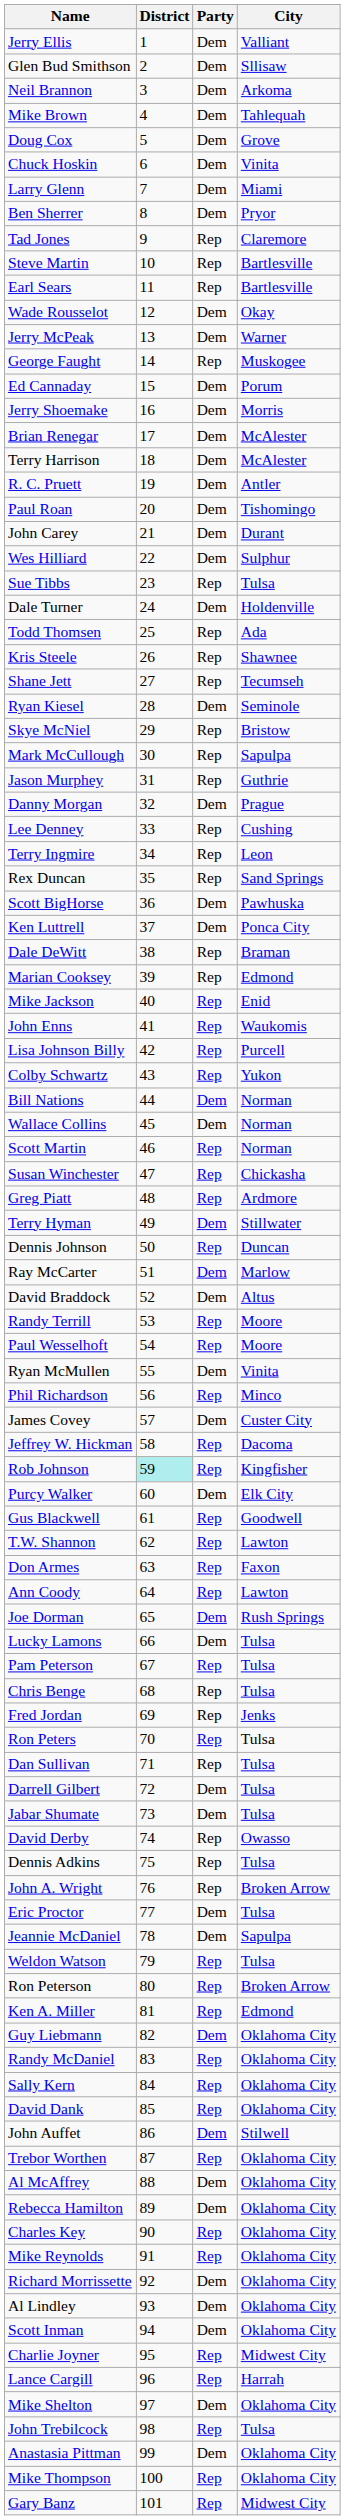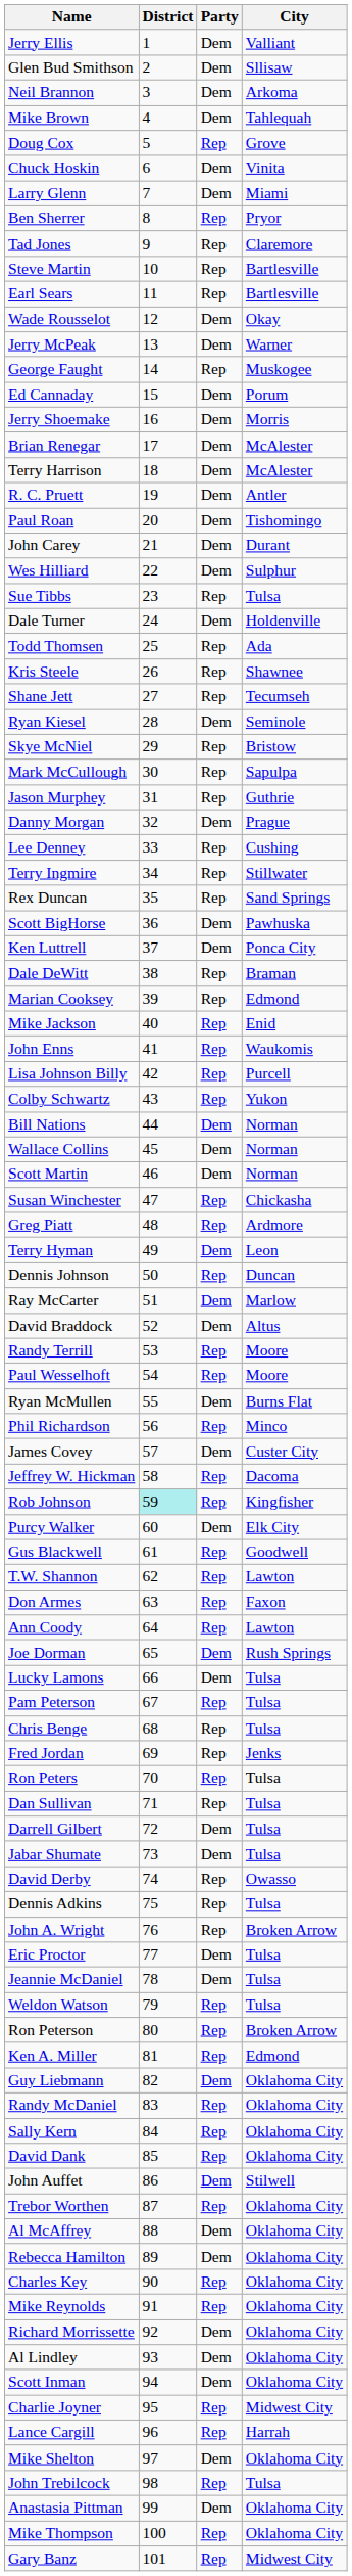 <table class="wikitable sortable">
 <tr>
 <th>Name</th>
 <th>District</th>
 <th>Party</th>
 <th>City</th>
 </tr>
 <tr>
 <td><a href='#'>Jerry Ellis</a></td>
 <td>1</td>
 <td>Dem</td>
 <td><a href='#'>Valliant</a></td>
 </tr>
 <tr>
 <td>Glen Bud Smithson</td>
 <td>2</td>
 <td>Dem</td>
 <td><a href='#'>Sllisaw</a></td>
 </tr>
 <tr>
 <td><a href='#'>Neil Brannon</a></td>
 <td>3</td>
 <td>Dem</td>
 <td><a href='#'>Arkoma</a></td>
 </tr>
 <tr>
 <td><a href='#'>Mike Brown</a></td>
 <td>4</td>
 <td>Dem</td>
 <td><a href='#'>Tahlequah</a></td>
 </tr>
 <tr>
 <td><a href='#'>Doug Cox</a></td>
 <td>5</td>
-<td>Dem</td>
+<td><a href='#'>Rep</a></td>
 <td><a href='#'>Grove</a></td>
 </tr>
 <tr>
 <td><a href='#'>Chuck Hoskin</a></td>
 <td>6</td>
 <td>Dem</td>
 <td><a href='#'>Vinita</a></td>
 </tr>
 <tr>
 <td><a href='#'>Larry Glenn</a></td>
 <td>7</td>
 <td>Dem</td>
 <td><a href='#'>Miami</a></td>
 </tr>
 <tr>
 <td><a href='#'>Ben Sherrer</a></td>
 <td>8</td>
-<td>Dem</td>
+<td><a href='#'>Rep</a></td>
 <td><a href='#'>Pryor</a></td>
 </tr>
 <tr>
 <td><a href='#'>Tad Jones</a></td>
 <td>9</td>
 <td>Rep</td>
 <td><a href='#'>Claremore</a></td>
 </tr>
 <tr>
 <td><a href='#'>Steve Martin</a></td>
 <td>10</td>
 <td>Rep</td>
 <td><a href='#'>Bartlesville</a></td>
 </tr>
 <tr>
 <td><a href='#'>Earl Sears</a></td>
 <td>11</td>
 <td>Rep</td>
 <td><a href='#'>Bartlesville</a></td>
 </tr>
 <tr>
 <td><a href='#'>Wade Rousselot</a></td>
 <td>12</td>
 <td>Dem</td>
 <td><a href='#'>Okay</a></td>
 </tr>
 <tr>
 <td><a href='#'>Jerry McPeak</a></td>
 <td>13</td>
 <td>Dem</td>
 <td><a href='#'>Warner</a></td>
 </tr>
 <tr>
 <td><a href='#'>George Faught</a></td>
 <td>14</td>
 <td>Rep</td>
 <td><a href='#'>Muskogee</a></td>
 </tr>
 <tr>
 <td><a href='#'>Ed Cannaday</a></td>
 <td>15</td>
 <td>Dem</td>
 <td><a href='#'>Porum</a></td>
 </tr>
 <tr>
 <td><a href='#'>Jerry Shoemake</a></td>
 <td>16</td>
 <td>Dem</td>
 <td><a href='#'>Morris</a></td>
 </tr>
 <tr>
 <td><a href='#'>Brian Renegar</a></td>
 <td>17</td>
 <td>Dem</td>
 <td><a href='#'>McAlester</a></td>
 </tr>
 <tr>
 <td>Terry Harrison</td>
 <td>18</td>
 <td>Dem</td>
 <td><a href='#'>McAlester</a></td>
 </tr>
 <tr>
 <td><a href='#'>R. C. Pruett</a></td>
 <td>19</td>
 <td>Dem</td>
 <td><a href='#'>Antler</a></td>
 </tr>
 <tr>
 <td><a href='#'>Paul Roan</a></td>
 <td>20</td>
 <td>Dem</td>
 <td><a href='#'>Tishomingo</a></td>
 </tr>
 <tr>
 <td>John Carey</td>
 <td>21</td>
 <td>Dem</td>
 <td><a href='#'>Durant</a></td>
 </tr>
 <tr>
 <td><a href='#'>Wes Hilliard</a></td>
 <td>22</td>
 <td>Dem</td>
 <td><a href='#'>Sulphur</a></td>
 </tr>
 <tr>
 <td><a href='#'>Sue Tibbs</a></td>
 <td>23</td>
 <td>Rep</td>
 <td><a href='#'>Tulsa</a></td>
 </tr>
 <tr>
 <td>Dale Turner</td>
 <td>24</td>
 <td>Dem</td>
 <td><a href='#'>Holdenville</a></td>
 </tr>
 <tr>
 <td><a href='#'>Todd Thomsen</a></td>
 <td>25</td>
 <td>Rep</td>
 <td><a href='#'>Ada</a></td>
 </tr>
 <tr>
 <td><a href='#'>Kris Steele</a></td>
 <td>26</td>
 <td>Rep</td>
 <td><a href='#'>Shawnee</a></td>
 </tr>
 <tr>
 <td><a href='#'>Shane Jett</a></td>
 <td>27</td>
 <td>Rep</td>
 <td><a href='#'>Tecumseh</a></td>
 </tr>
 <tr>
 <td><a href='#'>Ryan Kiesel</a></td>
 <td>28</td>
 <td>Dem</td>
 <td><a href='#'>Seminole</a></td>
 </tr>
 <tr>
 <td><a href='#'>Skye McNiel</a></td>
 <td>29</td>
 <td>Rep</td>
 <td><a href='#'>Bristow</a></td>
 </tr>
 <tr>
 <td><a href='#'>Mark McCullough</a></td>
 <td>30</td>
 <td>Rep</td>
 <td><a href='#'>Sapulpa</a></td>
 </tr>
 <tr>
 <td><a href='#'>Jason Murphey</a></td>
 <td>31</td>
 <td>Rep</td>
 <td><a href='#'>Guthrie</a></td>
 </tr>
 <tr>
 <td><a href='#'>Danny Morgan</a></td>
 <td>32</td>
 <td>Dem</td>
 <td><a href='#'>Prague</a></td>
 </tr>
 <tr>
 <td><a href='#'>Lee Denney</a></td>
 <td>33</td>
 <td>Rep</td>
 <td><a href='#'>Cushing</a></td>
 </tr>
 <tr>
 <td><a href='#'>Terry Ingmire</a></td>
 <td>34</td>
 <td>Rep</td>
-<td><a href='#'>Leon</a></td>
+<td><a href='#'>Stillwater</a></td>
 </tr>
 <tr>
 <td>Rex Duncan</td>
 <td>35</td>
 <td>Rep</td>
 <td><a href='#'>Sand Springs</a></td>
 </tr>
 <tr>
 <td><a href='#'>Scott BigHorse</a></td>
 <td>36</td>
 <td>Dem</td>
 <td><a href='#'>Pawhuska</a></td>
 </tr>
 <tr>
 <td><a href='#'>Ken Luttrell</a></td>
 <td>37</td>
 <td>Dem</td>
 <td><a href='#'>Ponca City</a></td>
 </tr>
 <tr>
 <td><a href='#'>Dale DeWitt</a></td>
 <td>38</td>
 <td>Rep</td>
 <td><a href='#'>Braman</a></td>
 </tr>
 <tr>
 <td><a href='#'>Marian Cooksey</a></td>
 <td>39</td>
 <td>Rep</td>
 <td><a href='#'>Edmond</a></td>
 </tr>
 <tr>
 <td><a href='#'>Mike Jackson</a></td>
 <td>40</td>
 <td><a href='#'>Rep</a></td>
 <td><a href='#'>Enid</a></td>
 </tr>
 <tr>
 <td><a href='#'>John Enns</a></td>
 <td>41</td>
 <td><a href='#'>Rep</a></td>
 <td><a href='#'>Waukomis</a></td>
 </tr>
 <tr>
 <td><a href='#'>Lisa Johnson Billy</a></td>
 <td>42</td>
 <td><a href='#'>Rep</a></td>
 <td><a href='#'>Purcell</a></td>
 </tr>
 <tr>
 <td><a href='#'>Colby Schwartz</a></td>
 <td>43</td>
 <td><a href='#'>Rep</a></td>
 <td><a href='#'>Yukon</a></td>
 </tr>
 <tr>
 <td><a href='#'>Bill Nations</a></td>
 <td>44</td>
 <td><a href='#'>Dem</a></td>
 <td><a href='#'>Norman</a></td>
 </tr>
 <tr>
 <td><a href='#'>Wallace Collins</a></td>
 <td>45</td>
 <td>Dem</td>
 <td><a href='#'>Norman</a></td>
 </tr>
 <tr>
 <td><a href='#'>Scott Martin</a></td>
 <td>46</td>
-<td><a href='#'>Rep</a></td>
+<td>Dem</td>
 <td><a href='#'>Norman</a></td>
 </tr>
 <tr>
 <td><a href='#'>Susan Winchester</a></td>
 <td>47</td>
 <td><a href='#'>Rep</a></td>
 <td><a href='#'>Chickasha</a></td>
 </tr>
 <tr>
 <td><a href='#'>Greg Piatt</a></td>
 <td>48</td>
 <td><a href='#'>Rep</a></td>
 <td><a href='#'>Ardmore</a></td>
 </tr>
 <tr>
 <td><a href='#'>Terry Hyman</a></td>
 <td>49</td>
 <td><a href='#'>Dem</a></td>
-<td><a href='#'>Stillwater</a></td>
+<td><a href='#'>Leon</a></td>
 </tr>
 <tr>
 <td>Dennis Johnson</td>
 <td>50</td>
 <td><a href='#'>Rep</a></td>
 <td><a href='#'>Duncan</a></td>
 </tr>
 <tr>
 <td>Ray McCarter</td>
 <td>51</td>
 <td><a href='#'>Dem</a></td>
 <td><a href='#'>Marlow</a></td>
 </tr>
 <tr>
 <td>David Braddock</td>
 <td>52</td>
 <td>Dem</td>
 <td><a href='#'>Altus</a></td>
 </tr>
 <tr>
 <td><a href='#'>Randy Terrill</a></td>
 <td>53</td>
 <td><a href='#'>Rep</a></td>
 <td><a href='#'>Moore</a></td>
 </tr>
 <tr>
 <td><a href='#'>Paul Wesselhoft</a></td>
 <td>54</td>
 <td><a href='#'>Rep</a></td>
 <td><a href='#'>Moore</a></td>
 </tr>
 <tr>
 <td>Ryan McMullen</td>
 <td>55</td>
 <td>Dem</td>
-<td><a href='#'>Vinita</a></td>
+<td><a href='#'>Burns Flat</a></td>
 </tr>
 <tr>
 <td><a href='#'>Phil Richardson</a></td>
 <td>56</td>
 <td><a href='#'>Rep</a></td>
 <td><a href='#'>Minco</a></td>
 </tr>
 <tr>
 <td>James Covey</td>
 <td>57</td>
 <td>Dem</td>
 <td><a href='#'>Custer City</a></td>
 </tr>
 <tr>
 <td><a href='#'>Jeffrey W. Hickman</a></td>
 <td>58</td>
 <td><a href='#'>Rep</a></td>
 <td><a href='#'>Dacoma</a></td>
 </tr>
 <tr>
 <td><a href='#'>Rob Johnson</a></td>
 <td style="background: paleturquoise;">59</td>
 <td><a href='#'>Rep</a></td>
 <td><a href='#'>Kingfisher</a></td>
 </tr>
 <tr>
 <td><a href='#'>Purcy Walker</a></td>
 <td>60</td>
 <td>Dem</td>
 <td><a href='#'>Elk City</a></td>
 </tr>
 <tr>
 <td><a href='#'>Gus Blackwell</a></td>
 <td>61</td>
 <td><a href='#'>Rep</a></td>
 <td><a href='#'>Goodwell</a></td>
 </tr>
 <tr>
 <td><a href='#'>T.W. Shannon</a></td>
 <td>62</td>
 <td><a href='#'>Rep</a></td>
 <td><a href='#'>Lawton</a></td>
 </tr>
 <tr>
 <td><a href='#'>Don Armes</a></td>
 <td>63</td>
 <td><a href='#'>Rep</a></td>
 <td><a href='#'>Faxon</a></td>
 </tr>
 <tr>
 <td><a href='#'>Ann Coody</a></td>
 <td>64</td>
 <td><a href='#'>Rep</a></td>
 <td><a href='#'>Lawton</a></td>
 </tr>
 <tr>
 <td><a href='#'>Joe Dorman</a></td>
 <td>65</td>
 <td><a href='#'>Dem</a></td>
 <td><a href='#'>Rush Springs</a></td>
 </tr>
 <tr>
 <td><a href='#'>Lucky Lamons</a></td>
 <td>66</td>
 <td>Dem</td>
 <td><a href='#'>Tulsa</a></td>
 </tr>
 <tr>
 <td><a href='#'>Pam Peterson</a></td>
 <td>67</td>
 <td><a href='#'>Rep</a></td>
 <td><a href='#'>Tulsa</a></td>
 </tr>
 <tr>
 <td><a href='#'>Chris Benge</a></td>
 <td>68</td>
 <td>Rep</td>
 <td><a href='#'>Tulsa</a></td>
 </tr>
 <tr>
 <td><a href='#'>Fred Jordan</a></td>
 <td>69</td>
 <td>Rep</td>
 <td><a href='#'>Jenks</a></td>
 </tr>
 <tr>
 <td><a href='#'>Ron Peters</a></td>
 <td>70</td>
 <td><a href='#'>Rep</a></td>
 <td>Tulsa</td>
 </tr>
 <tr>
 <td><a href='#'>Dan Sullivan</a></td>
 <td>71</td>
 <td>Rep</td>
 <td><a href='#'>Tulsa</a></td>
 </tr>
 <tr>
 <td><a href='#'>Darrell Gilbert</a></td>
 <td>72</td>
 <td>Dem</td>
 <td><a href='#'>Tulsa</a></td>
 </tr>
 <tr>
 <td><a href='#'>Jabar Shumate</a></td>
 <td>73</td>
 <td>Dem</td>
 <td><a href='#'>Tulsa</a></td>
 </tr>
 <tr>
 <td><a href='#'>David Derby</a></td>
 <td>74</td>
 <td>Rep</td>
 <td><a href='#'>Owasso</a></td>
 </tr>
 <tr>
 <td>Dennis Adkins</td>
 <td>75</td>
 <td>Rep</td>
 <td><a href='#'>Tulsa</a></td>
 </tr>
 <tr>
 <td><a href='#'>John A. Wright</a></td>
 <td>76</td>
 <td>Rep</td>
 <td><a href='#'>Broken Arrow</a></td>
 </tr>
 <tr>
 <td><a href='#'>Eric Proctor</a></td>
 <td>77</td>
 <td>Dem</td>
 <td><a href='#'>Tulsa</a></td>
 </tr>
 <tr>
 <td><a href='#'>Jeannie McDaniel</a></td>
 <td>78</td>
 <td>Dem</td>
-<td><a href='#'>Sapulpa</a></td>
+<td><a href='#'>Tulsa</a></td>
 </tr>
 <tr>
 <td><a href='#'>Weldon Watson</a></td>
 <td>79</td>
 <td><a href='#'>Rep</a></td>
 <td><a href='#'>Tulsa</a></td>
 </tr>
 <tr>
 <td>Ron Peterson</td>
 <td>80</td>
 <td><a href='#'>Rep</a></td>
 <td><a href='#'>Broken Arrow</a></td>
 </tr>
 <tr>
 <td><a href='#'>Ken A. Miller</a></td>
 <td>81</td>
 <td><a href='#'>Rep</a></td>
 <td><a href='#'>Edmond</a></td>
 </tr>
 <tr>
 <td><a href='#'>Guy Liebmann</a></td>
 <td>82</td>
 <td><a href='#'>Dem</a></td>
 <td><a href='#'>Oklahoma City</a></td>
 </tr>
 <tr>
 <td><a href='#'>Randy McDaniel</a></td>
 <td>83</td>
 <td><a href='#'>Rep</a></td>
 <td><a href='#'>Oklahoma City</a></td>
 </tr>
 <tr>
 <td><a href='#'>Sally Kern</a></td>
 <td>84</td>
 <td><a href='#'>Rep</a></td>
 <td><a href='#'>Oklahoma City</a></td>
 </tr>
 <tr>
 <td><a href='#'>David Dank</a></td>
 <td>85</td>
 <td><a href='#'>Rep</a></td>
 <td><a href='#'>Oklahoma City</a></td>
 </tr>
 <tr>
 <td>John Auffet</td>
 <td>86</td>
 <td><a href='#'>Dem</a></td>
 <td><a href='#'>Stilwell</a></td>
 </tr>
 <tr>
 <td><a href='#'>Trebor Worthen</a></td>
 <td>87</td>
 <td><a href='#'>Rep</a></td>
 <td><a href='#'>Oklahoma City</a></td>
 </tr>
 <tr>
 <td><a href='#'>Al McAffrey</a></td>
 <td>88</td>
 <td>Dem</td>
 <td><a href='#'>Oklahoma City</a></td>
 </tr>
 <tr>
 <td><a href='#'>Rebecca Hamilton</a></td>
 <td>89</td>
 <td>Dem</td>
 <td><a href='#'>Oklahoma City</a></td>
 </tr>
 <tr>
 <td><a href='#'>Charles Key</a></td>
 <td>90</td>
 <td><a href='#'>Rep</a></td>
 <td><a href='#'>Oklahoma City</a></td>
 </tr>
 <tr>
 <td><a href='#'>Mike Reynolds</a></td>
 <td>91</td>
 <td><a href='#'>Rep</a></td>
 <td><a href='#'>Oklahoma City</a></td>
 </tr>
 <tr>
 <td><a href='#'>Richard Morrissette</a></td>
 <td>92</td>
 <td>Dem</td>
 <td><a href='#'>Oklahoma City</a></td>
 </tr>
 <tr>
 <td>Al Lindley</td>
 <td>93</td>
 <td>Dem</td>
 <td><a href='#'>Oklahoma City</a></td>
 </tr>
 <tr>
 <td><a href='#'>Scott Inman</a></td>
 <td>94</td>
 <td>Dem</td>
 <td><a href='#'>Oklahoma City</a></td>
 </tr>
 <tr>
 <td><a href='#'>Charlie Joyner</a></td>
 <td>95</td>
 <td><a href='#'>Rep</a></td>
 <td><a href='#'>Midwest City</a></td>
 </tr>
 <tr>
 <td><a href='#'>Lance Cargill</a></td>
 <td>96</td>
 <td><a href='#'>Rep</a></td>
 <td><a href='#'>Harrah</a></td>
 </tr>
 <tr>
 <td><a href='#'>Mike Shelton</a></td>
 <td>97</td>
 <td>Dem</td>
 <td><a href='#'>Oklahoma City</a></td>
 </tr>
 <tr>
 <td><a href='#'>John Trebilcock</a></td>
 <td>98</td>
 <td><a href='#'>Rep</a></td>
 <td><a href='#'>Tulsa</a></td>
 </tr>
 <tr>
 <td><a href='#'>Anastasia Pittman</a></td>
 <td>99</td>
 <td>Dem</td>
 <td><a href='#'>Oklahoma City</a></td>
 </tr>
 <tr>
 <td><a href='#'>Mike Thompson</a></td>
 <td>100</td>
 <td><a href='#'>Rep</a></td>
 <td><a href='#'>Oklahoma City</a></td>
 </tr>
 <tr>
 <td><a href='#'>Gary Banz</a></td>
 <td>101</td>
 <td><a href='#'>Rep</a></td>
 <td><a href='#'>Midwest City</a></td>
 </tr>
 </table>
